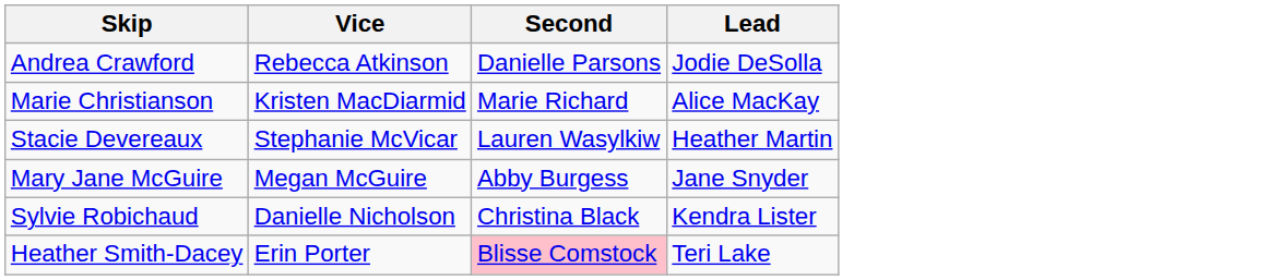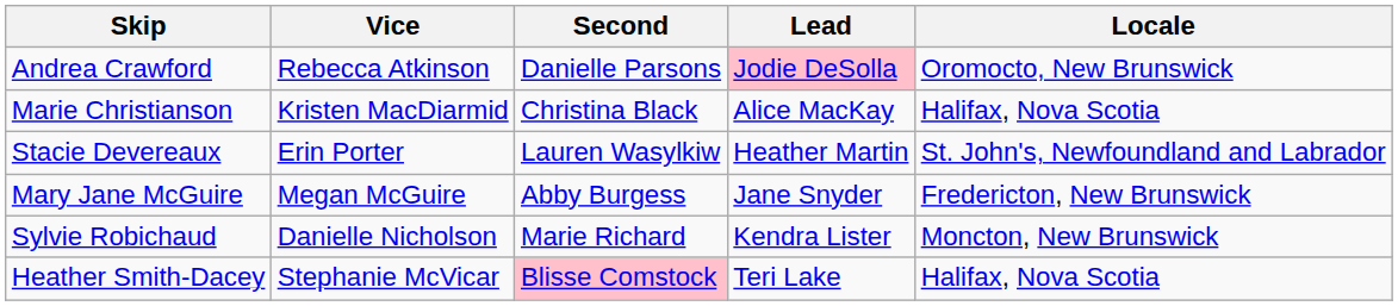 <table class="wikitable">
 <tr>
 <th>Skip</th>
 <th>Vice</th>
 <th>Second</th>
 <th>Lead</th>
+<th>Locale</th>
 </tr>
 <tr>
 <td><a href='#'>Andrea Crawford</a></td>
 <td><a href='#'>Rebecca Atkinson</a></td>
 <td><a href='#'>Danielle Parsons</a></td>
-<td><a href='#'>Jodie DeSolla</a></td>
+<td style="background: pink;"><a href='#'>Jodie DeSolla</a></td>
+<td> <a href='#'>Oromocto, New Brunswick</a></td>
 </tr>
 <tr>
 <td><a href='#'>Marie Christianson</a></td>
 <td><a href='#'>Kristen MacDiarmid</a></td>
-<td><a href='#'>Marie Richard</a></td>
+<td><a href='#'>Christina Black</a></td>
 <td><a href='#'>Alice MacKay</a></td>
+<td> <a href='#'>Halifax</a>, <a href='#'>Nova Scotia</a></td>
 </tr>
 <tr>
 <td><a href='#'>Stacie Devereaux</a></td>
-<td><a href='#'>Stephanie McVicar</a></td>
+<td><a href='#'>Erin Porter</a></td>
 <td><a href='#'>Lauren Wasylkiw</a></td>
 <td><a href='#'>Heather Martin</a></td>
+<td> <a href='#'>St. John's, Newfoundland and Labrador</a></td>
 </tr>
 <tr>
 <td><a href='#'>Mary Jane McGuire</a></td>
 <td><a href='#'>Megan McGuire</a></td>
 <td><a href='#'>Abby Burgess</a></td>
 <td><a href='#'>Jane Snyder</a></td>
+<td> <a href='#'>Fredericton</a>, <a href='#'>New Brunswick</a></td>
 </tr>
 <tr>
 <td><a href='#'>Sylvie Robichaud</a></td>
 <td><a href='#'>Danielle Nicholson</a></td>
-<td><a href='#'>Christina Black</a></td>
+<td><a href='#'>Marie Richard</a></td>
 <td><a href='#'>Kendra Lister</a></td>
+<td> <a href='#'>Moncton</a>, <a href='#'>New Brunswick</a></td>
 </tr>
 <tr>
 <td><a href='#'>Heather Smith-Dacey</a></td>
-<td><a href='#'>Erin Porter</a></td>
+<td><a href='#'>Stephanie McVicar</a></td>
 <td style="background: pink;"><a href='#'>Blisse Comstock</a></td>
 <td><a href='#'>Teri Lake</a></td>
+<td> <a href='#'>Halifax</a>, <a href='#'>Nova Scotia</a></td>
 </tr>
 </table>
